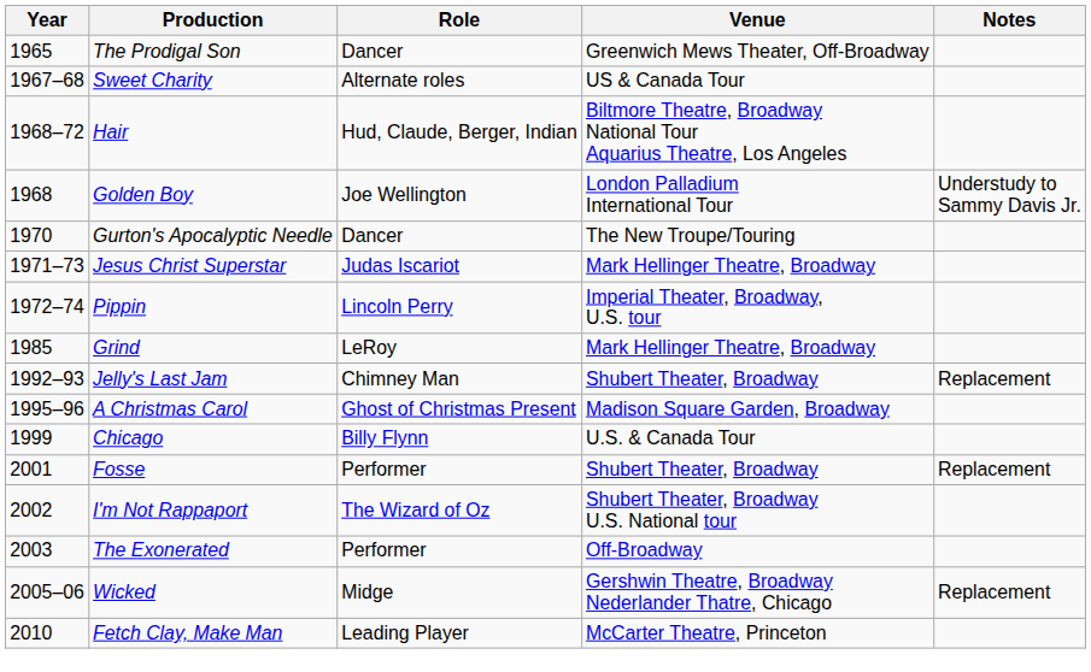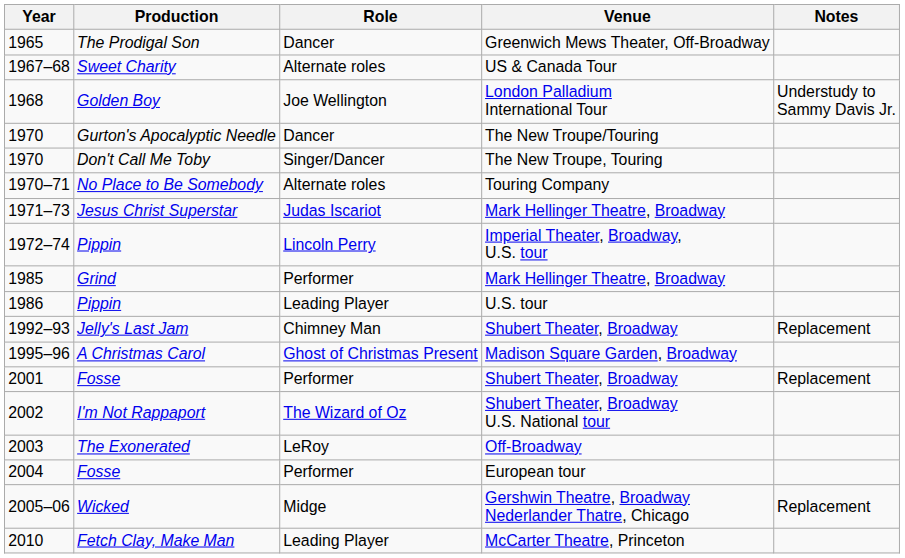 <table class="wikitable">
 <tr>
 <th>Year</th>
 <th>Production</th>
 <th>Role</th>
 <th>Venue</th>
 <th>Notes</th>
 </tr>
 <tr>
 <td>1965</td>
 <td><em>The Prodigal Son</em></td>
 <td>Dancer</td>
 <td>Greenwich Mews Theater, Off-Broadway</td>
 <td></td>
 </tr>
 <tr>
 <td>1967–68</td>
 <td><em><a href='#'>Sweet Charity</a></em></td>
 <td>Alternate roles</td>
 <td>US & Canada Tour</td>
 <td></td>
 </tr>
 <tr>
-<td>1968–72</td>
-<td><em><a href='#'>Hair</a></em></td>
-<td>Hud, Claude, Berger, Indian</td>
-<td><a href='#'>Biltmore Theatre</a>, <a href='#'>Broadway</a> <br> National Tour<br><a href='#'>Aquarius Theatre</a>, Los Angeles</td>
-<td></td>
-</tr>
-<tr>
 <td>1968</td>
 <td><em><a href='#'>Golden Boy</a></em></td>
 <td>Joe Wellington</td>
 <td><a href='#'>London Palladium</a> <br> International Tour</td>
 <td>Understudy to <br>Sammy Davis Jr.</td>
 </tr>
 <tr>
 <td>1970</td>
 <td><em>Gurton's Apocalyptic Needle</em></td>
 <td>Dancer</td>
 <td>The New Troupe/Touring</td>
+<td></td>
+</tr>
+<tr>
+<td>1970</td>
+<td><em>Don't Call Me Toby</em></td>
+<td>Singer/Dancer</td>
+<td>The New Troupe, Touring</td>
+<td></td>
+</tr>
+<tr>
+<td>1970–71</td>
+<td><em><a href='#'>No Place to Be Somebody</a></em></td>
+<td>Alternate roles</td>
+<td>Touring Company</td>
 <td></td>
 </tr>
 <tr>
 <td>1971–73</td>
 <td><em><a href='#'>Jesus Christ Superstar</a></em></td>
 <td><a href='#'>Judas Iscariot</a></td>
 <td><a href='#'>Mark Hellinger Theatre</a>, <a href='#'>Broadway</a></td>
 <td></td>
 </tr>
 <tr>
 <td>1972–74</td>
 <td><em><a href='#'>Pippin</a></em></td>
 <td><a href='#'>Lincoln Perry</a></td>
 <td><a href='#'>Imperial Theater</a>, <a href='#'>Broadway</a>,<br>U.S. <a href='#'>tour</a></td>
 <td></td>
 </tr>
 <tr>
 <td>1985</td>
 <td><em><a href='#'>Grind</a></em></td>
-<td>LeRoy</td>
+<td>Performer</td>
 <td><a href='#'>Mark Hellinger Theatre</a>, <a href='#'>Broadway</a></td>
+<td></td>
+</tr>
+<tr>
+<td>1986</td>
+<td><em><a href='#'>Pippin</a></em></td>
+<td>Leading Player</td>
+<td>U.S. tour</td>
 <td></td>
 </tr>
 <tr>
 <td>1992–93</td>
 <td><em><a href='#'>Jelly's Last Jam</a></em></td>
 <td>Chimney Man</td>
 <td><a href='#'>Shubert Theater</a>, <a href='#'>Broadway</a></td>
 <td>Replacement</td>
 </tr>
 <tr>
 <td>1995–96</td>
 <td><em><a href='#'>A Christmas Carol</a></em></td>
 <td><a href='#'>Ghost of Christmas Present</a></td>
 <td><a href='#'>Madison Square Garden</a>, <a href='#'>Broadway</a></td>
-<td></td>
-</tr>
-<tr>
-<td>1999</td>
-<td><em><a href='#'>Chicago</a></em></td>
-<td><a href='#'>Billy Flynn</a></td>
-<td>U.S. & Canada Tour</td>
 <td></td>
 </tr>
 <tr>
 <td>2001</td>
 <td><em><a href='#'>Fosse</a></em></td>
 <td>Performer</td>
 <td><a href='#'>Shubert Theater</a>, <a href='#'>Broadway</a></td>
 <td>Replacement</td>
 </tr>
 <tr>
 <td>2002</td>
 <td><em><a href='#'>I'm Not Rappaport</a></em></td>
 <td><a href='#'>The Wizard of Oz</a></td>
 <td><a href='#'>Shubert Theater</a>, <a href='#'>Broadway</a><br>U.S. National <a href='#'>tour</a></td>
 <td></td>
 </tr>
 <tr>
 <td>2003</td>
 <td><em><a href='#'>The Exonerated</a></em></td>
+<td>LeRoy</td>
+<td><a href='#'>Off-Broadway</a></td>
+<td></td>
+</tr>
+<tr>
+<td>2004</td>
+<td><em><a href='#'>Fosse</a></em></td>
 <td>Performer</td>
-<td><a href='#'>Off-Broadway</a></td>
+<td>European tour</td>
 <td></td>
 </tr>
 <tr>
 <td>2005–06</td>
 <td><em><a href='#'>Wicked</a></em></td>
 <td>Midge</td>
 <td><a href='#'>Gershwin Theatre</a>, <a href='#'>Broadway</a><br><a href='#'>Nederlander Thatre</a>, Chicago</td>
 <td>Replacement</td>
 </tr>
 <tr>
 <td>2010</td>
 <td><em><a href='#'>Fetch Clay, Make Man</a></em></td>
 <td>Leading Player</td>
 <td><a href='#'>McCarter Theatre</a>, Princeton</td>
 <td></td>
 </tr>
 </table>
